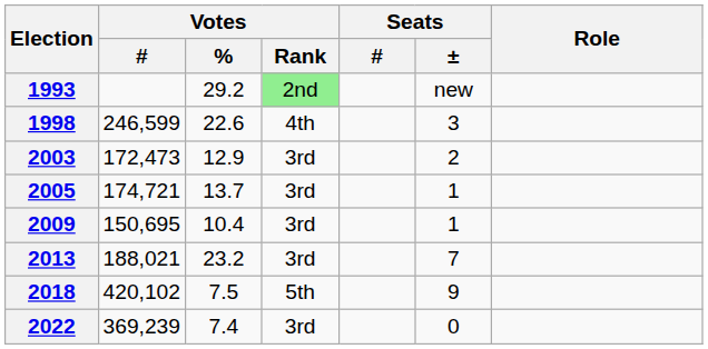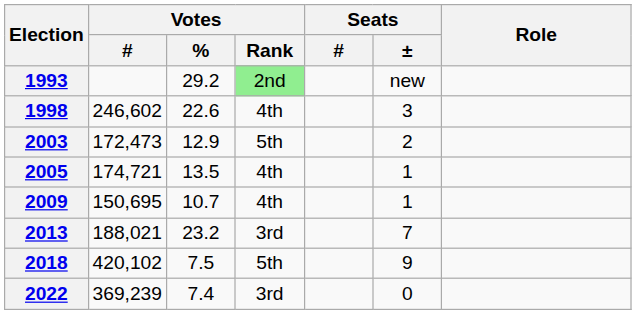 <table class=wikitable style="text-align:center;">
 <tr>
 <th rowspan=2>Election</th>
 <th colspan=3>Votes</th>
 <th colspan=2>Seats</th>
 <th style="width:150px" rowspan=2>Role</th>
 </tr>
 <tr>
 <th style="width:50px">#</th>
 <th style="width:50px">%</th>
 <th style="width:50px">Rank</th>
 <th style="width:50px">#</th>
 <th style="width:50px">±</th>
 </tr>
 <tr>
 <th><a href='#'>1993</a></th>
 <td></td>
 <td>29.2</td>
 <td style="background: lightgreen;">2nd</td>
 <td style="text-align:right;"></td>
 <td>new</td>
 <td></td>
 </tr>
 <tr>
 <th><a href='#'>1998</a></th>
-<td>246,599</td>
+<td>246,602</td>
 <td>22.6</td>
 <td>4th</td>
 <td style="text-align:right;"></td>
 <td> 3</td>
 <td></td>
 </tr>
 <tr>
 <th><a href='#'>2003</a></th>
 <td>172,473</td>
 <td>12.9</td>
-<td>3rd</td>
+<td>5th</td>
 <td style="text-align:right;"></td>
 <td> 2</td>
 <td></td>
 </tr>
 <tr>
 <th><a href='#'>2005</a></th>
 <td>174,721</td>
-<td>13.7</td>
-<td>3rd</td>
+<td>13.5</td>
+<td>4th</td>
 <td style="text-align:right;"></td>
 <td> 1</td>
 <td></td>
 </tr>
 <tr>
 <th><a href='#'>2009</a></th>
 <td>150,695</td>
-<td>10.4</td>
-<td>3rd</td>
+<td>10.7</td>
+<td>4th</td>
 <td style="text-align:right;"></td>
 <td> 1</td>
 <td></td>
 </tr>
 <tr>
 <th><a href='#'>2013</a></th>
 <td>188,021</td>
 <td>23.2</td>
 <td>3rd</td>
 <td style="text-align:right;"></td>
 <td> 7</td>
 <td></td>
 </tr>
 <tr>
 <th><a href='#'>2018</a></th>
 <td>420,102</td>
 <td>7.5</td>
 <td>5th</td>
 <td style="text-align:right;"></td>
 <td> 9</td>
 <td></small></td>
 </tr>
 <tr>
 <th><a href='#'>2022</a></th>
 <td>369,239</td>
 <td>7.4</td>
 <td>3rd</td>
 <td style="text-align:right;"></td>
 <td> 0</td>
 <td></td>
 </tr>
 </table>
